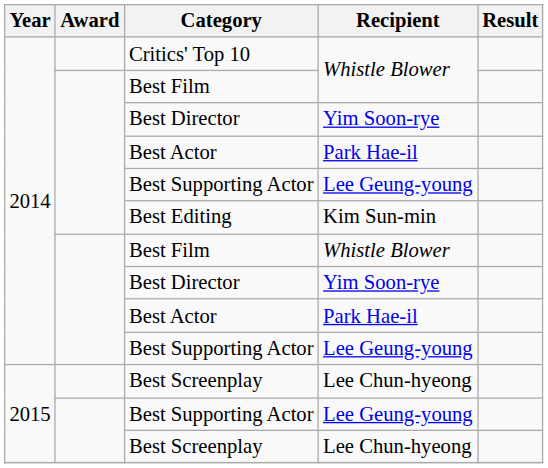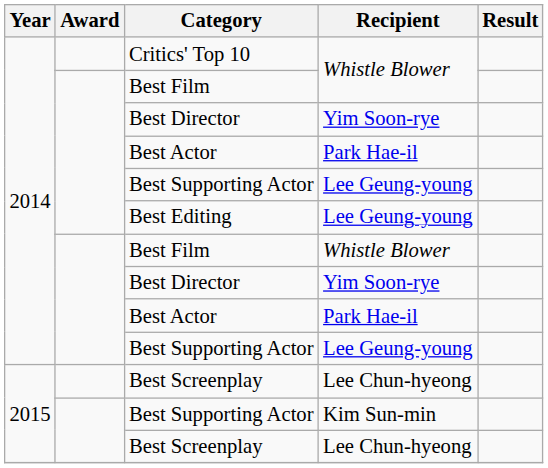 <table class="wikitable">
 <tr>
 <th>Year</th>
 <th>Award</th>
 <th>Category</th>
 <th>Recipient</th>
 <th>Result</th>
 </tr>
 <tr>
 <td rowspan=10>2014</td>
 <td></td>
 <td>Critics' Top 10</td>
 <td rowspan=2><em>Whistle Blower</em></td>
 <td></td>
 </tr>
 <tr>
 <td rowspan=5></td>
 <td>Best Film</td>
 <td></td>
 </tr>
 <tr>
 <td>Best Director</td>
 <td><a href='#'>Yim Soon-rye</a></td>
 <td></td>
 </tr>
 <tr>
 <td>Best Actor</td>
 <td><a href='#'>Park Hae-il</a></td>
 <td></td>
 </tr>
 <tr>
 <td>Best Supporting Actor</td>
 <td><a href='#'>Lee Geung-young</a></td>
 <td></td>
 </tr>
 <tr>
 <td>Best Editing</td>
-<td>Kim Sun-min</td>
+<td><a href='#'>Lee Geung-young</a></td>
 <td></td>
 </tr>
 <tr>
 <td rowspan=4></td>
 <td>Best Film</td>
 <td><em>Whistle Blower</em></td>
 <td></td>
 </tr>
 <tr>
 <td>Best Director</td>
 <td><a href='#'>Yim Soon-rye</a></td>
 <td></td>
 </tr>
 <tr>
 <td>Best Actor</td>
 <td><a href='#'>Park Hae-il</a></td>
 <td></td>
 </tr>
 <tr>
 <td>Best Supporting Actor</td>
 <td><a href='#'>Lee Geung-young</a></td>
 <td></td>
 </tr>
 <tr>
 <td rowspan=3>2015</td>
 <td></td>
 <td>Best Screenplay</td>
 <td>Lee Chun-hyeong</td>
 <td></td>
 </tr>
 <tr>
 <td rowspan=2></td>
 <td>Best Supporting Actor</td>
-<td><a href='#'>Lee Geung-young</a></td>
+<td>Kim Sun-min</td>
 <td></td>
 </tr>
 <tr>
 <td>Best Screenplay</td>
 <td>Lee Chun-hyeong</td>
 <td></td>
 </tr>
 <tr>
 </tr>
 </table>
